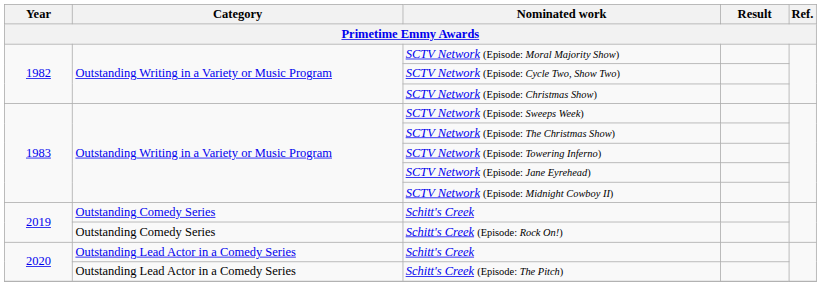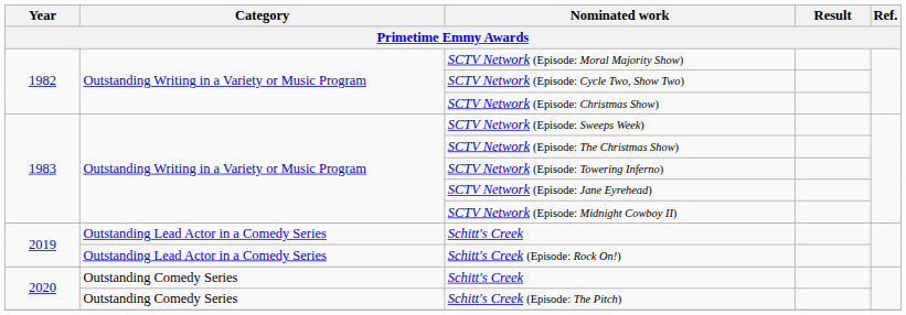 <table class=wikitable>
 <tr>
 <th scope="col" style="width:5em;">Year</th>
 <th scope="col" style="width:26em;">Category</th>
 <th scope="col" style="width:25em;">Nominated work</th>
 <th scope="col" style="width:5em;">Result</th>
 <th>Ref.</th>
 </tr>
 <tr>
 <th colspan=5><a href='#'>Primetime Emmy Awards</a></th>
 </tr>
 <tr>
 <td style="text-align:center;", rowspan="3"><a href='#'>1982</a></td>
 <td rowspan="3"><a href='#'>Outstanding Writing in a Variety or Music Program</a></td>
 <td><em><a href='#'>SCTV Network</a></em> <small> (Episode: <em>Moral Majority Show</em>) </small></td>
 <td></td>
 <td rowspan="3"></td>
 </tr>
 <tr>
 <td><em><a href='#'>SCTV Network</a></em> <small> (Episode: <em>Cycle Two, Show Two</em>) </small></td>
 <td></td>
 </tr>
 <tr>
 <td><em><a href='#'>SCTV Network</a></em> <small> (Episode: <em>Christmas Show</em>) </small></td>
 <td></td>
 </tr>
 <tr>
 <td style="text-align:center;", rowspan="5"><a href='#'>1983</a></td>
 <td rowspan="5"><a href='#'>Outstanding Writing in a Variety or Music Program</a></td>
 <td><em><a href='#'>SCTV Network</a></em> <small> (Episode: <em>Sweeps Week</em>) </small></td>
 <td></td>
 <td rowspan="5"></td>
 </tr>
 <tr>
 <td><em><a href='#'>SCTV Network</a></em> <small> (Episode: <em>The Christmas Show</em>) </small></td>
 <td></td>
 </tr>
 <tr>
 <td><em><a href='#'>SCTV Network</a></em> <small> (Episode: <em>Towering Inferno</em>) </small></td>
 <td></td>
 </tr>
 <tr>
 <td><em><a href='#'>SCTV Network</a></em> <small> (Episode: <em>Jane Eyrehead</em>) </small></td>
 <td></td>
 </tr>
 <tr>
 <td><em><a href='#'>SCTV Network</a></em> <small> (Episode: <em>Midnight Cowboy II</em>) </small></td>
 <td></td>
 </tr>
 <tr>
 <td style="text-align:center;", rowspan=2><a href='#'>2019</a></td>
-<td><a href='#'>Outstanding Comedy Series</a></td>
+<td><a href='#'>Outstanding Lead Actor in a Comedy Series</a></td>
+<td><em><a href='#'>Schitt's Creek</a></em></td>
+<td></td>
+<td rowspan="2"></td>
+</tr>
+<tr>
+<td><a href='#'>Outstanding Lead Actor in a Comedy Series</a></td>
+<td><em><a href='#'>Schitt's Creek</a></em> <small> (Episode: <em>Rock On!</em>) </small></td>
+<td></td>
+</tr>
+<tr>
+<td style="text-align:center;", rowspan=2><a href='#'>2020</a></td>
+<td>Outstanding Comedy Series</td>
 <td><em><a href='#'>Schitt's Creek</a></em></td>
 <td></td>
 <td rowspan="2"></td>
 </tr>
 <tr>
 <td>Outstanding Comedy Series</td>
-<td><em><a href='#'>Schitt's Creek</a></em> <small> (Episode: <em>Rock On!</em>) </small></td>
-<td></td>
-</tr>
-<tr>
-<td style="text-align:center;", rowspan=2><a href='#'>2020</a></td>
-<td><a href='#'>Outstanding Lead Actor in a Comedy Series</a></td>
-<td><em><a href='#'>Schitt's Creek</a></em></td>
-<td></td>
-<td rowspan="2"></td>
-</tr>
-<tr>
-<td>Outstanding Lead Actor in a Comedy Series</td>
 <td><em><a href='#'>Schitt's Creek</a></em> <small> (Episode: <em>The Pitch</em>) </small></td>
 <td></td>
 </tr>
 <tr>
 </tr>
 </table>
